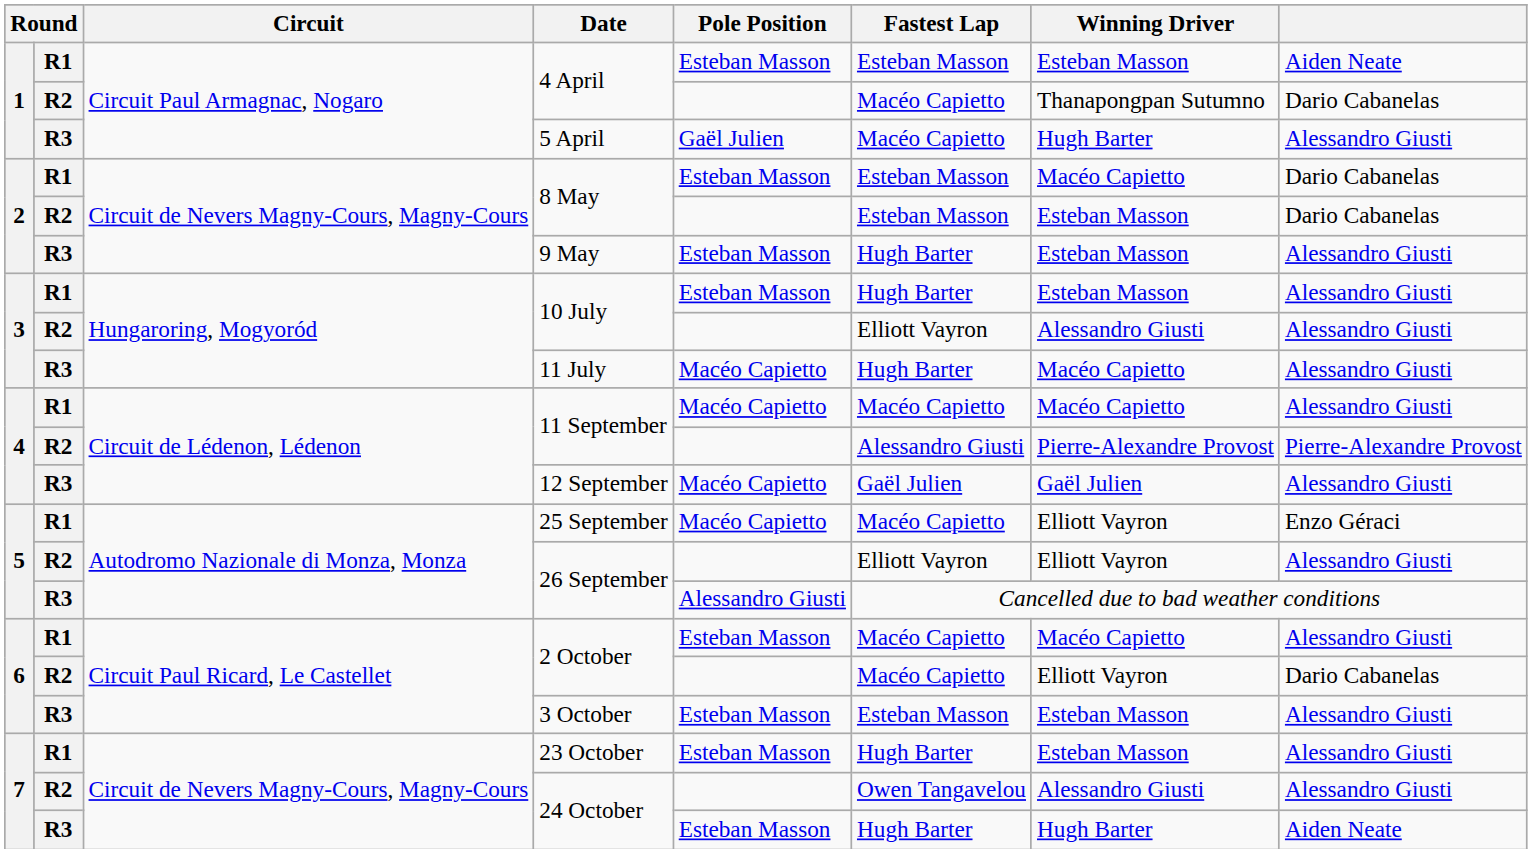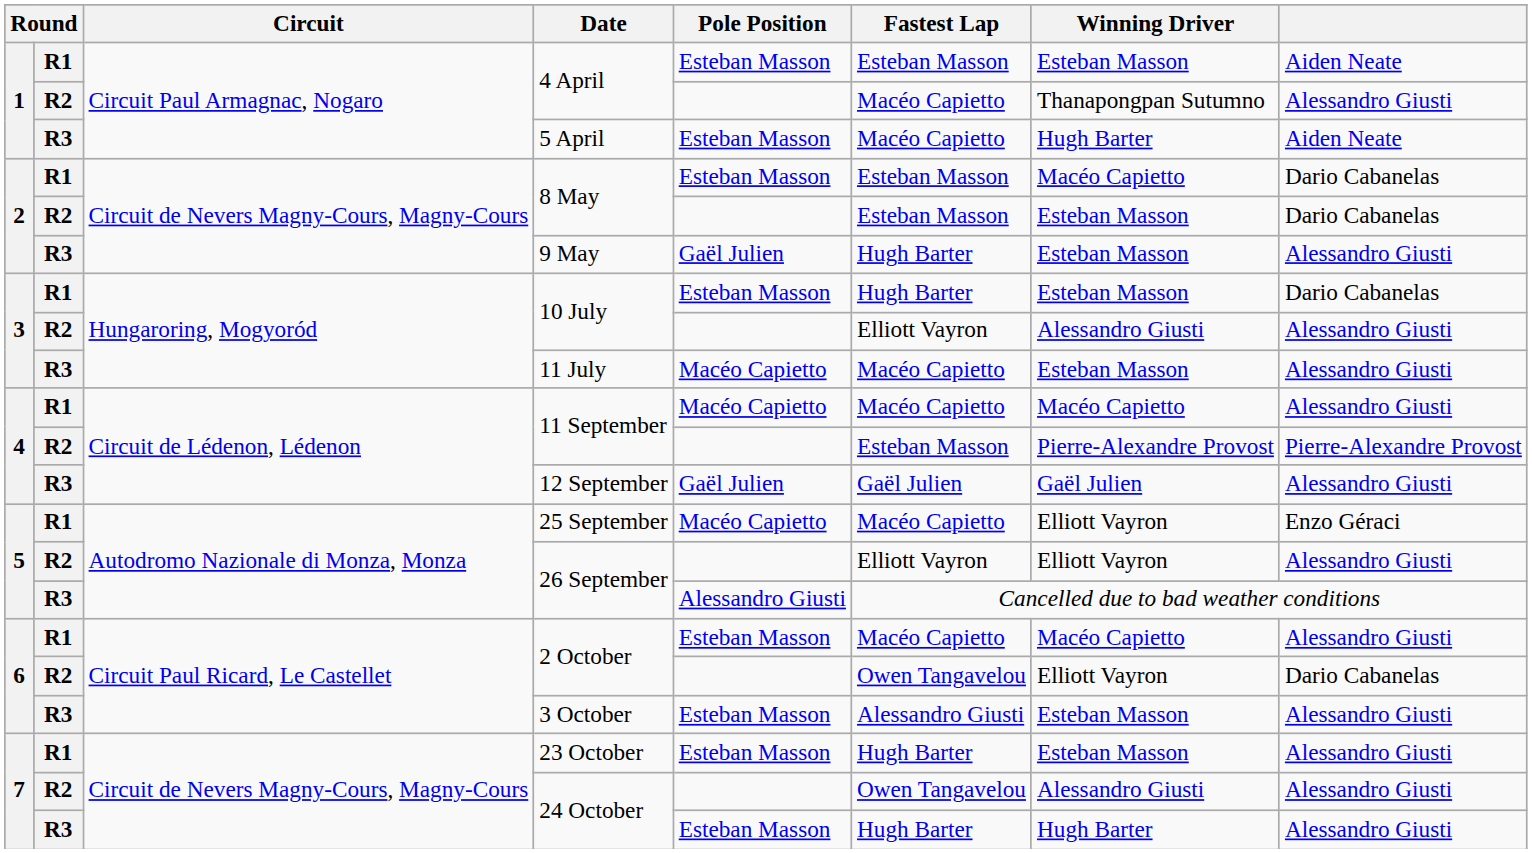 <table class="wikitable" style="font-size:85%">
 <tr>
 <th colspan=2>Round</th>
 <th>Circuit</th>
 <th>Date</th>
 <th>Pole Position</th>
 <th>Fastest Lap</th>
 <th>Winning Driver</th>
 <th></th>
 </tr>
 <tr>
 <th rowspan=3>1</th>
 <th>R1</th>
 <td rowspan=3> <a href='#'>Circuit Paul Armagnac</a>, <a href='#'>Nogaro</a></td>
 <td rowspan=2>4 April</td>
 <td nowrap> <a href='#'>Esteban Masson</a></td>
 <td nowrap> <a href='#'>Esteban Masson</a></td>
 <td nowrap> <a href='#'>Esteban Masson</a></td>
 <td nowrap> <a href='#'>Aiden Neate</a></td>
 </tr>
 <tr>
 <th>R2</th>
 <td></td>
 <td> <a href='#'>Macéo Capietto</a></td>
 <td nowrap> Thanapongpan Sutumno</td>
-<td> Dario Cabanelas</td>
+<td> <a href='#'>Alessandro Giusti</a></td>
 </tr>
 <tr>
 <th>R3</th>
 <td>5 April</td>
-<td> <a href='#'>Gaël Julien</a></td>
+<td> <a href='#'>Esteban Masson</a></td>
 <td> <a href='#'>Macéo Capietto</a></td>
 <td> <a href='#'>Hugh Barter</a></td>
-<td> <a href='#'>Alessandro Giusti</a></td>
+<td> <a href='#'>Aiden Neate</a></td>
 </tr>
 <tr>
 <th rowspan=3>2</th>
 <th>R1</th>
 <td rowspan=3 nowrap> <a href='#'>Circuit de Nevers Magny-Cours</a>, <a href='#'>Magny-Cours</a></td>
 <td rowspan=2>8 May</td>
 <td> <a href='#'>Esteban Masson</a></td>
 <td> <a href='#'>Esteban Masson</a></td>
 <td> <a href='#'>Macéo Capietto</a></td>
 <td> Dario Cabanelas</td>
 </tr>
 <tr>
 <th>R2</th>
 <td></td>
 <td> <a href='#'>Esteban Masson</a></td>
 <td> <a href='#'>Esteban Masson</a></td>
 <td> Dario Cabanelas</td>
 </tr>
 <tr>
 <th>R3</th>
 <td>9 May</td>
-<td> <a href='#'>Esteban Masson</a></td>
+<td> <a href='#'>Gaël Julien</a></td>
 <td> <a href='#'>Hugh Barter</a></td>
 <td> <a href='#'>Esteban Masson</a></td>
 <td> <a href='#'>Alessandro Giusti</a></td>
 </tr>
 <tr>
 <th rowspan=3>3</th>
 <th>R1</th>
 <td rowspan=3> <a href='#'>Hungaroring</a>, <a href='#'>Mogyoród</a></td>
 <td rowspan=2>10 July</td>
 <td> <a href='#'>Esteban Masson</a></td>
 <td> <a href='#'>Hugh Barter</a></td>
 <td> <a href='#'>Esteban Masson</a></td>
-<td> <a href='#'>Alessandro Giusti</a></td>
+<td> Dario Cabanelas</td>
 </tr>
 <tr>
 <th>R2</th>
 <td></td>
 <td> Elliott Vayron</td>
 <td> <a href='#'>Alessandro Giusti</a></td>
 <td> <a href='#'>Alessandro Giusti</a></td>
 </tr>
 <tr>
 <th>R3</th>
 <td>11 July</td>
 <td> <a href='#'>Macéo Capietto</a></td>
-<td> <a href='#'>Hugh Barter</a></td>
 <td> <a href='#'>Macéo Capietto</a></td>
+<td> <a href='#'>Esteban Masson</a></td>
 <td> <a href='#'>Alessandro Giusti</a></td>
 </tr>
 <tr>
 <th rowspan=3>4</th>
 <th>R1</th>
 <td rowspan=3> <a href='#'>Circuit de Lédenon</a>, <a href='#'>Lédenon</a></td>
 <td rowspan=2>11 September</td>
 <td> <a href='#'>Macéo Capietto</a></td>
 <td> <a href='#'>Macéo Capietto</a></td>
 <td> <a href='#'>Macéo Capietto</a></td>
 <td> <a href='#'>Alessandro Giusti</a></td>
 </tr>
 <tr>
 <th>R2</th>
 <td></td>
-<td nowrap> <a href='#'>Alessandro Giusti</a></td>
+<td> <a href='#'>Esteban Masson</a></td>
 <td nowrap> <a href='#'>Pierre-Alexandre Provost</a></td>
 <td nowrap> <a href='#'>Pierre-Alexandre Provost</a></td>
 </tr>
 <tr>
 <th>R3</th>
 <td>12 September</td>
-<td> <a href='#'>Macéo Capietto</a></td>
+<td> <a href='#'>Gaël Julien</a></td>
 <td> <a href='#'>Gaël Julien</a></td>
 <td> <a href='#'>Gaël Julien</a></td>
 <td> <a href='#'>Alessandro Giusti</a></td>
 </tr>
 <tr>
 <th rowspan=3>5</th>
 <th>R1</th>
 <td rowspan=3> <a href='#'>Autodromo Nazionale di Monza</a>, <a href='#'>Monza</a></td>
 <td>25 September</td>
 <td> <a href='#'>Macéo Capietto</a></td>
 <td> <a href='#'>Macéo Capietto</a></td>
 <td> Elliott Vayron</td>
 <td> Enzo Géraci</td>
 </tr>
 <tr>
 <th>R2</th>
 <td rowspan=2 nowrap>26 September</td>
 <td></td>
 <td> Elliott Vayron</td>
 <td> Elliott Vayron</td>
 <td> <a href='#'>Alessandro Giusti</a></td>
 </tr>
 <tr>
 <th>R3</th>
 <td nowrap> <a href='#'>Alessandro Giusti</a></td>
 <td colspan=3 style="text-align:center"><em>Cancelled due to bad weather conditions</em></td>
 </tr>
 <tr>
 <th rowspan=3>6</th>
 <th>R1</th>
 <td rowspan=3> <a href='#'>Circuit Paul Ricard</a>, <a href='#'>Le Castellet</a></td>
 <td rowspan=2>2 October</td>
 <td> <a href='#'>Esteban Masson</a></td>
 <td> <a href='#'>Macéo Capietto</a></td>
 <td> <a href='#'>Macéo Capietto</a></td>
 <td> <a href='#'>Alessandro Giusti</a></td>
 </tr>
 <tr>
 <th>R2</th>
 <td></td>
-<td> <a href='#'>Macéo Capietto</a></td>
+<td> <a href='#'>Owen Tangavelou</a></td>
 <td> Elliott Vayron</td>
 <td> Dario Cabanelas</td>
 </tr>
 <tr>
 <th>R3</th>
 <td>3 October</td>
 <td> <a href='#'>Esteban Masson</a></td>
-<td> <a href='#'>Esteban Masson</a></td>
+<td nowrap> <a href='#'>Alessandro Giusti</a></td>
 <td> <a href='#'>Esteban Masson</a></td>
 <td> <a href='#'>Alessandro Giusti</a></td>
 </tr>
 <tr>
 <th rowspan=3>7</th>
 <th>R1</th>
 <td rowspan=3> <a href='#'>Circuit de Nevers Magny-Cours</a>, <a href='#'>Magny-Cours</a></td>
 <td>23 October</td>
 <td> <a href='#'>Esteban Masson</a></td>
 <td> <a href='#'>Hugh Barter</a></td>
 <td> <a href='#'>Esteban Masson</a></td>
 <td> <a href='#'>Alessandro Giusti</a></td>
 </tr>
 <tr>
 <th>R2</th>
 <td rowspan=2>24 October</td>
 <td></td>
 <td nowrap> <a href='#'>Owen Tangavelou</a></td>
 <td> <a href='#'>Alessandro Giusti</a></td>
 <td> <a href='#'>Alessandro Giusti</a></td>
 </tr>
 <tr>
 <th>R3</th>
 <td> <a href='#'>Esteban Masson</a></td>
 <td> <a href='#'>Hugh Barter</a></td>
 <td> <a href='#'>Hugh Barter</a></td>
-<td> <a href='#'>Aiden Neate</a></td>
+<td> <a href='#'>Alessandro Giusti</a></td>
 </tr>
 </table>
